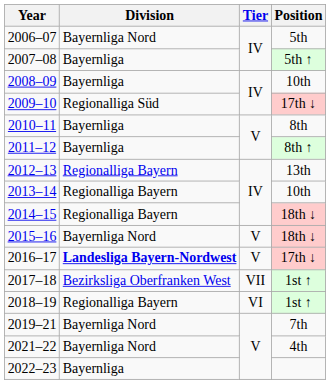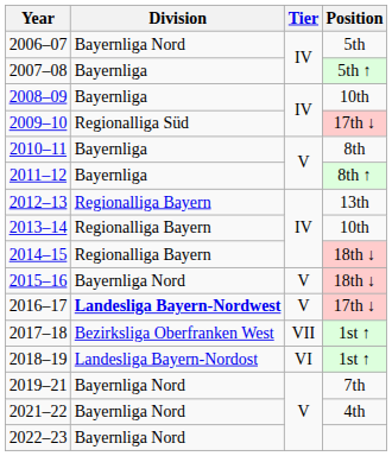 <table class="wikitable">
 <tr>
 <th>Year</th>
 <th>Division</th>
 <th><a href='#'>Tier</a></th>
 <th>Position</th>
 </tr>
 <tr align="center">
 <td>2006–07</td>
 <td align="left">Bayernliga Nord</td>
 <td rowspan=2>IV</td>
 <td>5th</td>
 </tr>
 <tr align="center">
 <td>2007–08</td>
 <td align="left">Bayernliga</td>
 <td style="background:#ddffdd">5th ↑</td>
 </tr>
 <tr align="center">
 <td><a href='#'>2008–09</a></td>
 <td align="left">Bayernliga</td>
 <td rowspan=2>IV</td>
 <td>10th</td>
 </tr>
 <tr align="center">
 <td><a href='#'>2009–10</a></td>
 <td align="left">Regionalliga Süd</td>
 <td style="background:#ffcccc">17th ↓</td>
 </tr>
 <tr align="center">
 <td><a href='#'>2010–11</a></td>
 <td align="left">Bayernliga</td>
 <td rowspan=2>V</td>
 <td>8th</td>
 </tr>
 <tr align="center">
 <td><a href='#'>2011–12</a></td>
 <td align="left">Bayernliga</td>
 <td style="background:#ddffdd">8th ↑</td>
 </tr>
 <tr align="center">
 <td><a href='#'>2012–13</a></td>
 <td align="left"><a href='#'>Regionalliga Bayern</a></td>
 <td rowspan=3>IV</td>
 <td>13th</td>
 </tr>
 <tr align="center">
 <td><a href='#'>2013–14</a></td>
 <td align="left">Regionalliga Bayern</td>
 <td>10th</td>
 </tr>
 <tr align="center">
 <td><a href='#'>2014–15</a></td>
 <td align="left">Regionalliga Bayern</td>
 <td style="background:#ffcccc">18th ↓</td>
 </tr>
 <tr align="center">
 <td><a href='#'>2015–16</a></td>
 <td align="left">Bayernliga Nord</td>
 <td>V</td>
 <td style="background:#ffcccc">18th ↓</td>
 </tr>
 <tr align="center">
 <td>2016–17</td>
 <td align="left"><strong><a href='#'>Landesliga Bayern-Nordwest</a></strong></td>
 <td>V</td>
 <td style="background:#ffcccc">17th ↓</td>
 </tr>
 <tr align="center">
 <td>2017–18</td>
 <td align="left"><a href='#'>Bezirksliga Oberfranken West</a></td>
 <td>VII</td>
 <td style="background:#ddffdd">1st ↑</td>
 </tr>
 <tr align="center">
 <td>2018–19</td>
-<td align="left">Regionalliga Bayern</td>
+<td align="left"><a href='#'>Landesliga Bayern-Nordost</a></td>
 <td>VI</td>
 <td style="background:#ddffdd">1st ↑</td>
 </tr>
 <tr align="center">
 <td>2019–21</td>
 <td align="left">Bayernliga Nord</td>
 <td rowspan=3>V</td>
 <td>7th</td>
 </tr>
 <tr align="center">
 <td>2021–22</td>
 <td align="left">Bayernliga Nord</td>
 <td>4th</td>
 </tr>
 <tr align="center">
 <td>2022–23</td>
-<td align="left">Bayernliga</td>
+<td align="left">Bayernliga Nord</td>
 <td></td>
 </tr>
 </table>
